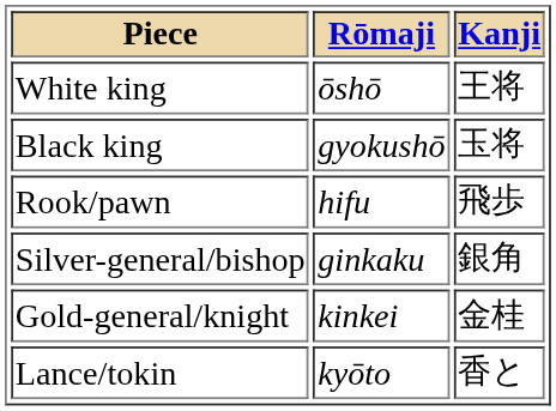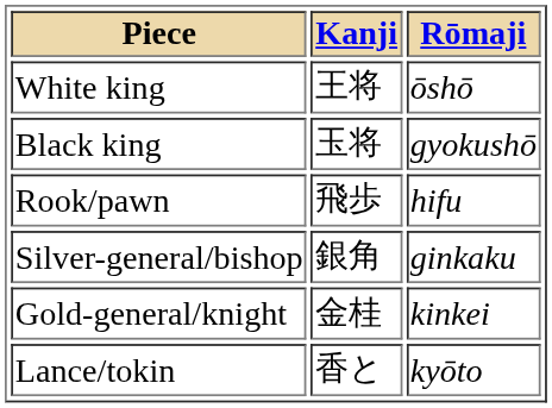 <table border="1">
 <tr style="background:#EDD9AB;">
 <th>Piece</th>
+<th><a href='#'>Kanji</a></th>
 <th><a href='#'>Rōmaji</a></th>
-<th><a href='#'>Kanji</a></th>
 </tr>
 <tr>
 <td>White king</td>
+<td>王将</td>
 <td><em>ōshō</em></td>
-<td>王将</td>
 </tr>
 <tr>
 <td>Black king</td>
+<td>玉将</td>
 <td><em>gyokushō</em></td>
-<td>玉将</td>
 </tr>
 <tr>
 <td>Rook/pawn</td>
+<td>飛歩</td>
 <td><em>hifu</em></td>
-<td>飛歩</td>
 </tr>
 <tr>
 <td>Silver-general/bishop</td>
+<td>銀角</td>
 <td><em>ginkaku</em></td>
-<td>銀角</td>
 </tr>
 <tr>
 <td>Gold-general/knight</td>
+<td>金桂</td>
 <td><em>kinkei</em></td>
-<td>金桂</td>
 </tr>
 <tr>
 <td>Lance/tokin</td>
+<td>香と</td>
 <td><em>kyōto</em></td>
-<td>香と</td>
 </tr>
 </table>
